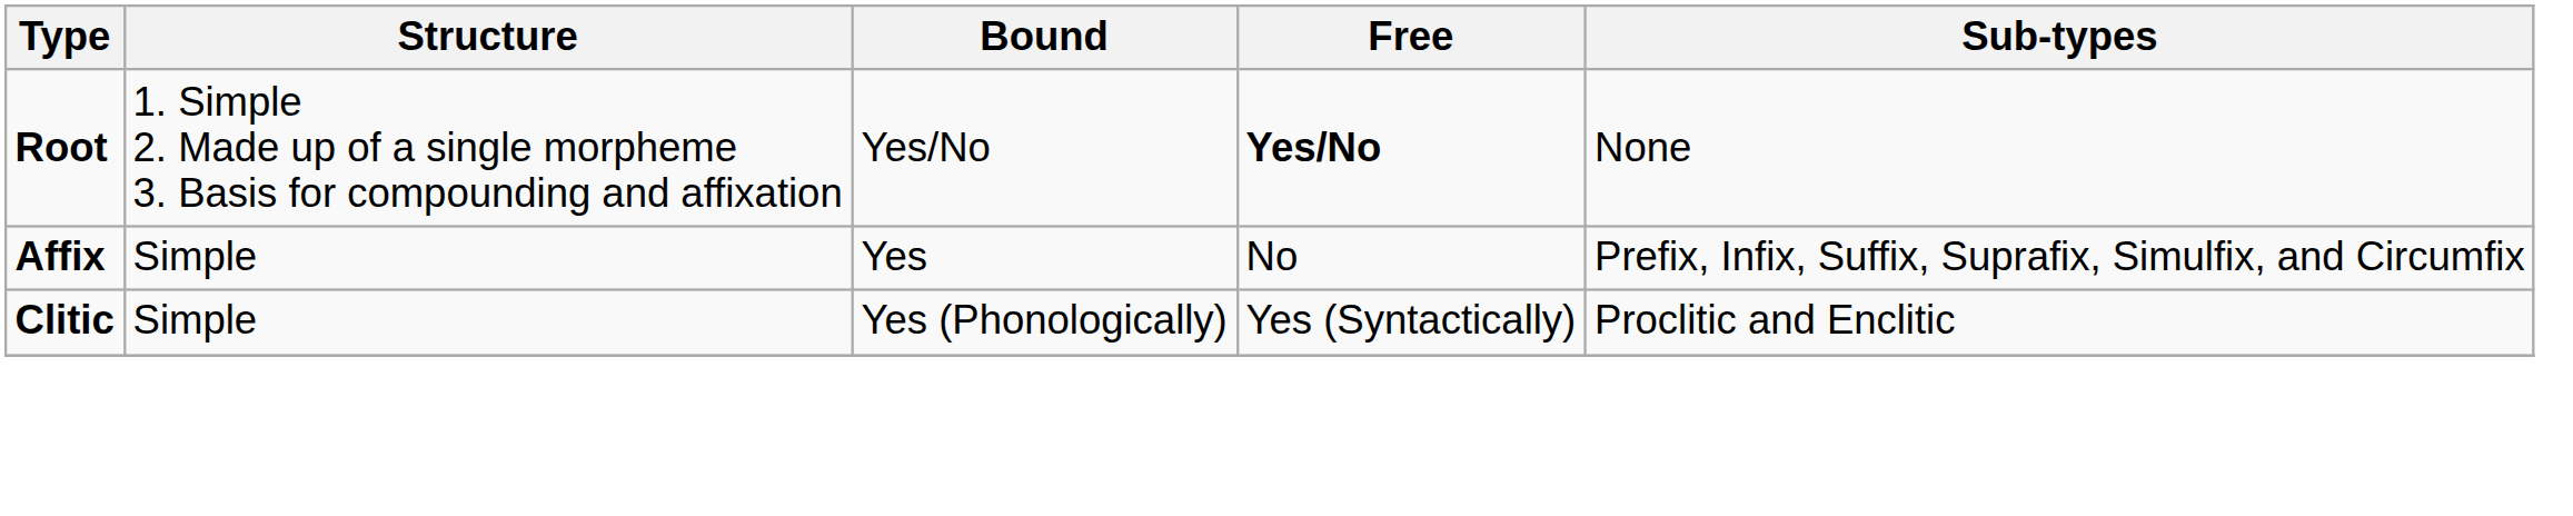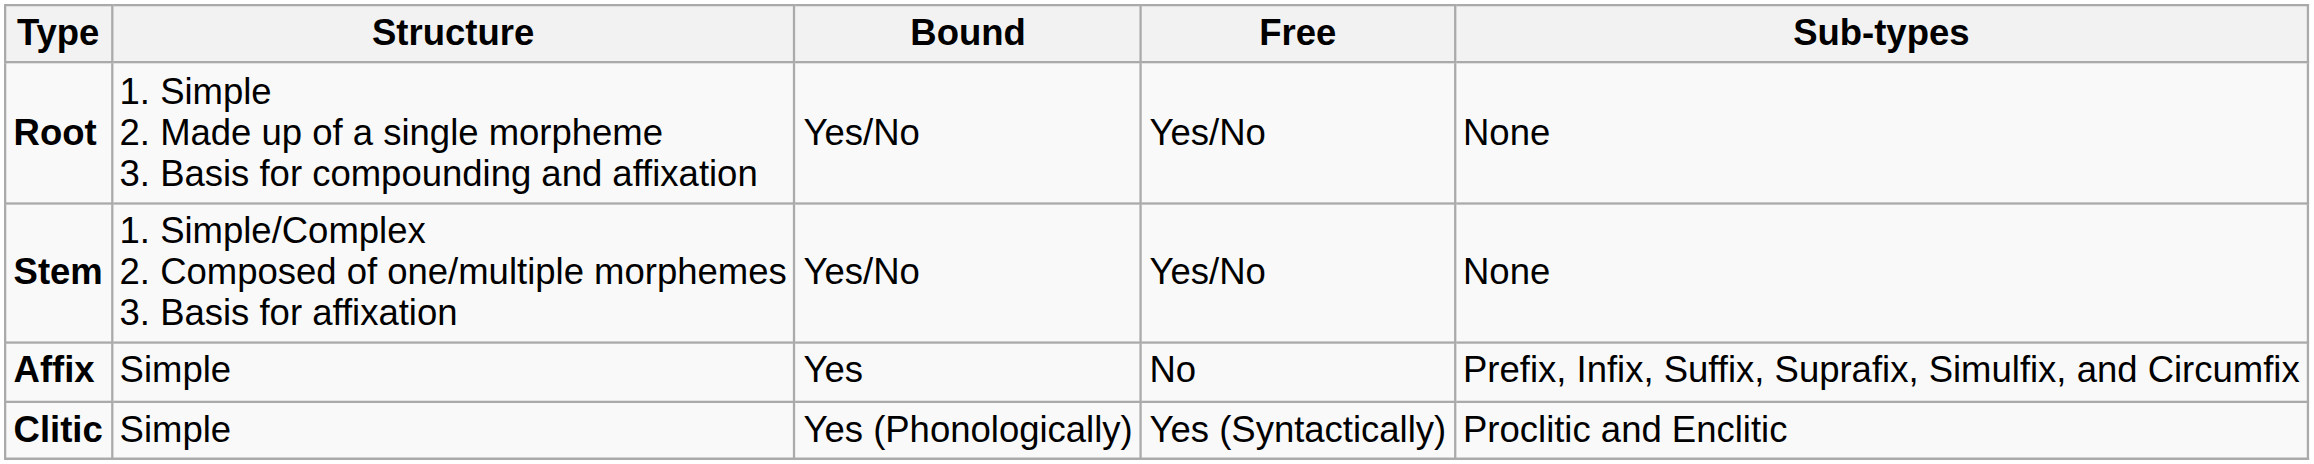 <table class="wikitable sortable">
 <tr>
 <th>Type</th>
 <th>Structure</th>
 <th>Bound</th>
 <th>Free</th>
 <th>Sub-types</th>
 </tr>
 <tr>
 <td><strong>Root</strong></td>
 <td>1. Simple<br>2. Made up of a single morpheme<br>3. Basis for compounding and affixation</td>
 <td>Yes/No</td>
-<td><strong>Yes/No</strong></td>
+<td>Yes/No</td>
+<td>None</td>
+</tr>
+<tr>
+<td><strong>Stem</strong></td>
+<td>1. Simple/Complex<br> 2. Composed of one/multiple morphemes<br> 3. Basis for affixation</td>
+<td>Yes/No</td>
+<td>Yes/No</td>
 <td>None</td>
 </tr>
 <tr>
 <td><strong>Affix</strong></td>
 <td>Simple</td>
 <td>Yes</td>
 <td>No</td>
 <td>Prefix, Infix, Suffix, Suprafix, Simulfix, and Circumfix</td>
 </tr>
 <tr>
 <td><strong>Clitic</strong></td>
 <td>Simple</td>
 <td>Yes (Phonologically)</td>
 <td>Yes (Syntactically)</td>
 <td>Proclitic and Enclitic</td>
 </tr>
 <tr>
 </tr>
 </table>
